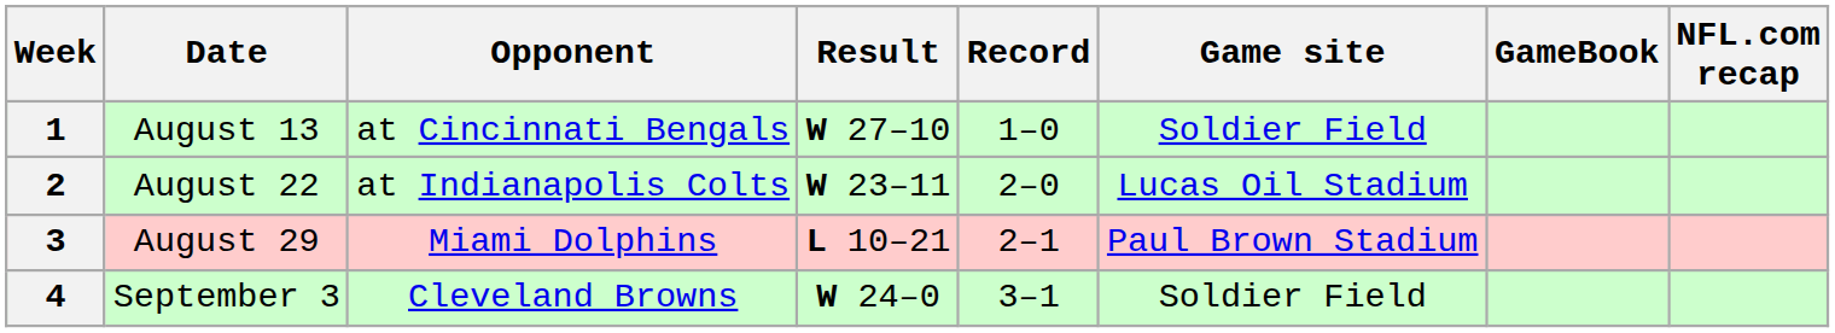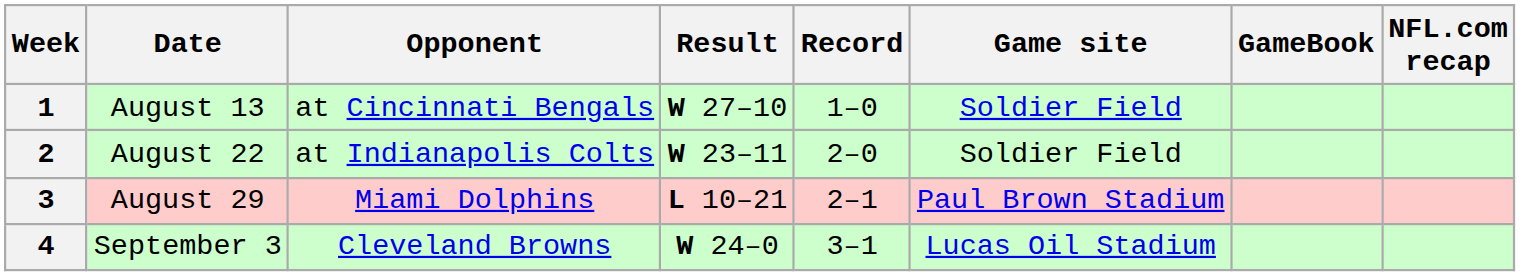 <table class="wikitable" style="text-align:center">
 <tr>
 <th>Week</th>
 <th>Date</th>
 <th>Opponent</th>
 <th>Result</th>
 <th>Record</th>
 <th>Game site</th>
 <th>GameBook</th>
 <th>NFL.com<br>recap</th>
 </tr>
 <tr style="background:#cfc">
 <th>1</th>
 <td>August 13</td>
 <td>at <a href='#'>Cincinnati Bengals</a></td>
 <td><strong>W</strong> 27–10</td>
 <td>1–0</td>
 <td><a href='#'>Soldier Field</a></td>
 <td> </td>
 <td></td>
 </tr>
 <tr style="background:#cfc">
 <th>2</th>
 <td>August 22</td>
 <td>at <a href='#'>Indianapolis Colts</a></td>
 <td><strong>W</strong> 23–11</td>
 <td>2–0</td>
-<td><a href='#'>Lucas Oil Stadium</a></td>
+<td>Soldier Field</td>
 <td> </td>
 <td></td>
 </tr>
 <tr style="background:#fcc">
 <th>3</th>
 <td>August 29</td>
 <td><a href='#'>Miami Dolphins</a></td>
 <td><strong>L</strong> 10–21</td>
 <td>2–1</td>
 <td><a href='#'>Paul Brown Stadium</a></td>
 <td> </td>
 <td></td>
 </tr>
 <tr style="background:#cfc">
 <th>4</th>
 <td>September 3</td>
 <td><a href='#'>Cleveland Browns</a></td>
 <td><strong>W</strong> 24–0</td>
 <td>3–1</td>
-<td>Soldier Field</td>
+<td><a href='#'>Lucas Oil Stadium</a></td>
 <td> </td>
 <td></td>
 </tr>
 </table>
